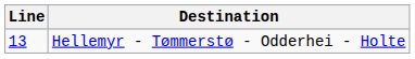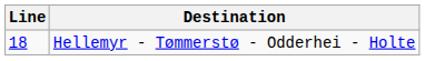 <table class="wikitable sortable">
 <tr>
 <th>Line</th>
 <th>Destination</th>
 </tr>
 <tr>
-<td><a href='#'>13</a></td>
+<td><a href='#'>18</a></td>
 <td><a href='#'>Hellemyr</a> - <a href='#'>Tømmerstø</a> - Odderhei - <a href='#'>Holte</a></td>
 </tr>
 </table>
